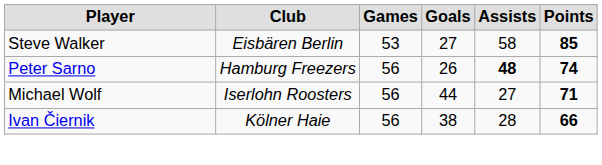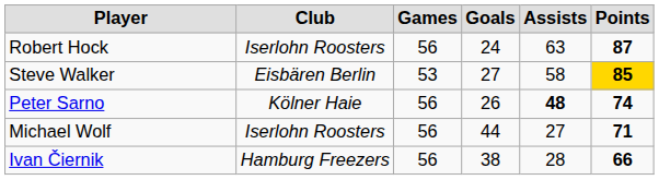 <table class="wikitable">
 <tr align="center">
 <td width="200" bgcolor="#dfdfdf"><strong>Player</strong></td>
 <td bgcolor="#dfdfdf"><strong>Club</strong></td>
 <td bgcolor="#dfdfdf"><strong>Games</strong></td>
 <td bgcolor="#dfdfdf"><strong>Goals</strong></td>
 <td bgcolor="#dfdfdf"><strong>Assists</strong></td>
 <td bgcolor="#dfdfdf"><strong>Points</strong></td>
 </tr>
 <tr align="center">
+<td align="left"> Robert Hock</td>
+<td><em>Iserlohn Roosters</em></td>
+<td>56</td>
+<td>24</td>
+<td>63</td>
+<td><strong>87</strong></td>
+</tr>
+<tr align="center">
 <td align="left"> Steve Walker</td>
 <td><em>Eisbären Berlin</em></td>
 <td>53</td>
 <td>27</td>
 <td>58</td>
-<td><strong>85</strong></td>
+<td style="background: gold;"><strong>85</strong></td>
 </tr>
 <tr align="center">
 <td align="left"> <a href='#'>Peter Sarno</a></td>
-<td><em>Hamburg Freezers</em></td>
+<td><em>Kölner Haie</em></td>
 <td>56</td>
 <td>26</td>
 <td><strong>48</strong></td>
 <td><strong>74</strong></td>
 </tr>
 <tr align="center">
 <td align="left">  Michael Wolf</td>
 <td><em>Iserlohn Roosters</em></td>
 <td>56</td>
 <td>44</td>
 <td>27</td>
 <td><strong>71</strong></td>
 </tr>
 <tr align="center">
 <td align="left">  <a href='#'>Ivan Čiernik</a></td>
-<td><em>Kölner Haie</em></td>
+<td><em>Hamburg Freezers</em></td>
 <td>56</td>
 <td>38</td>
 <td>28</td>
 <td><strong>66</strong></td>
 </tr>
 </table>
